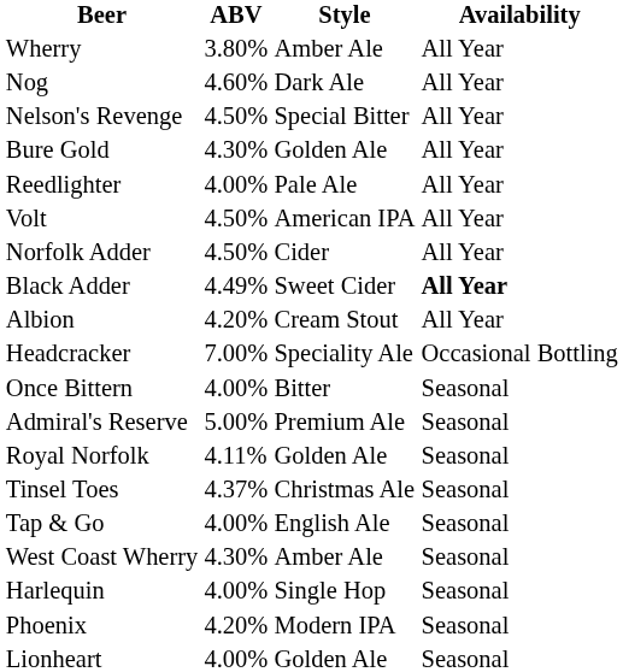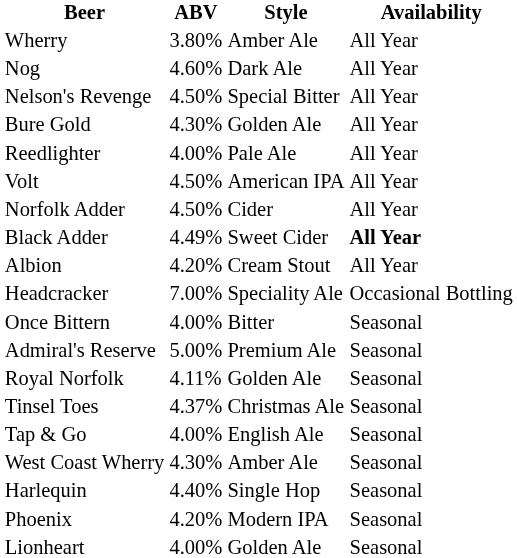 <table>
 <tr>
 <th>Beer</th>
 <th>ABV</th>
 <th>Style</th>
 <th>Availability</th>
 </tr>
 <tr>
 <td>Wherry</td>
 <td>3.80%</td>
 <td>Amber Ale</td>
 <td>All Year</td>
 </tr>
 <tr>
 <td>Nog</td>
 <td>4.60%</td>
 <td>Dark Ale</td>
 <td>All Year</td>
 </tr>
 <tr>
 <td>Nelson's Revenge</td>
 <td>4.50%</td>
 <td>Special Bitter</td>
 <td>All Year</td>
 </tr>
 <tr>
 <td>Bure Gold</td>
 <td>4.30%</td>
 <td>Golden Ale</td>
 <td>All Year</td>
 </tr>
 <tr>
 <td>Reedlighter</td>
 <td>4.00%</td>
 <td>Pale Ale</td>
 <td>All Year</td>
 </tr>
 <tr>
 <td>Volt</td>
 <td>4.50%</td>
 <td>American IPA</td>
 <td>All Year</td>
 </tr>
 <tr>
 <td>Norfolk Adder</td>
 <td>4.50%</td>
 <td>Cider</td>
 <td>All Year</td>
 </tr>
 <tr>
 <td>Black Adder</td>
 <td>4.49%</td>
 <td>Sweet Cider</td>
 <td><strong>All Year</strong></td>
 </tr>
 <tr>
 <td>Albion</td>
 <td>4.20%</td>
 <td>Cream Stout</td>
 <td>All Year</td>
 </tr>
 <tr>
 <td>Headcracker</td>
 <td>7.00%</td>
 <td>Speciality Ale</td>
 <td>Occasional Bottling</td>
 </tr>
 <tr>
 <td>Once Bittern</td>
 <td>4.00%</td>
 <td>Bitter</td>
 <td>Seasonal</td>
 </tr>
 <tr>
 <td>Admiral's Reserve</td>
 <td>5.00%</td>
 <td>Premium Ale</td>
 <td>Seasonal</td>
 </tr>
 <tr>
 <td>Royal Norfolk</td>
 <td>4.11%</td>
 <td>Golden Ale</td>
 <td>Seasonal</td>
 </tr>
 <tr>
 <td>Tinsel Toes</td>
 <td>4.37%</td>
 <td>Christmas Ale</td>
 <td>Seasonal</td>
 </tr>
 <tr>
 <td>Tap & Go</td>
 <td>4.00%</td>
 <td>English Ale</td>
 <td>Seasonal</td>
 </tr>
 <tr>
 <td>West Coast Wherry</td>
 <td>4.30%</td>
 <td>Amber Ale</td>
 <td>Seasonal</td>
 </tr>
 <tr>
 <td>Harlequin</td>
-<td>4.00%</td>
+<td>4.40%</td>
 <td>Single Hop</td>
 <td>Seasonal</td>
 </tr>
 <tr>
 <td>Phoenix</td>
 <td>4.20%</td>
 <td>Modern IPA</td>
 <td>Seasonal</td>
 </tr>
 <tr>
 <td>Lionheart</td>
 <td>4.00%</td>
 <td>Golden Ale</td>
 <td>Seasonal</td>
 </tr>
 </table>
